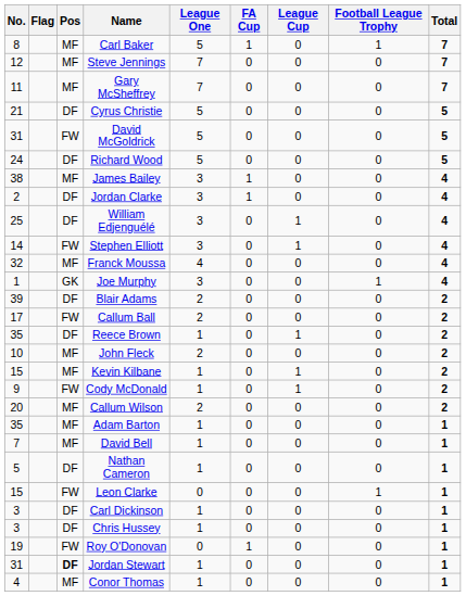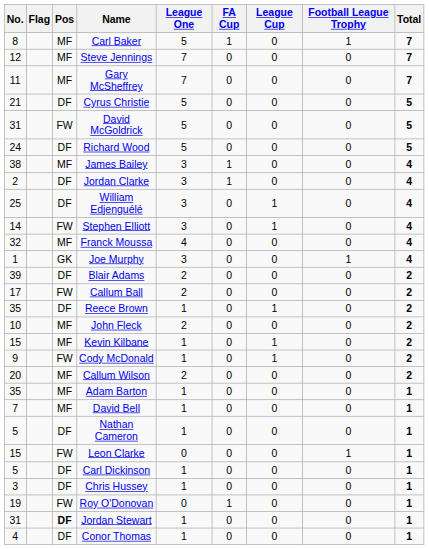 <table class="wikitable sortable" style="text-align:center; font-size:95%">
 <tr>
 <th>No.</th>
 <th>Flag</th>
 <th>Pos</th>
 <th>Name</th>
 <th><a href='#'>League One</a></th>
 <th><a href='#'>FA Cup</a></th>
 <th><a href='#'>League Cup</a></th>
 <th><a href='#'>Football League Trophy</a></th>
 <th>Total</th>
 </tr>
 <tr>
 <td>8</td>
 <td></td>
 <td>MF</td>
 <td><a href='#'>Carl Baker</a></td>
 <td>5</td>
 <td>1</td>
 <td>0</td>
 <td>1</td>
 <td><strong>7</strong></td>
 </tr>
 <tr>
 <td>12</td>
 <td></td>
 <td>MF</td>
 <td><a href='#'>Steve Jennings</a></td>
 <td>7</td>
 <td>0</td>
 <td>0</td>
 <td>0</td>
 <td><strong>7</strong></td>
 </tr>
 <tr>
 <td>11</td>
 <td></td>
 <td>MF</td>
 <td><a href='#'>Gary McSheffrey</a></td>
 <td>7</td>
 <td>0</td>
 <td>0</td>
 <td>0</td>
 <td><strong>7</strong></td>
 </tr>
 <tr>
 <td>21</td>
 <td></td>
 <td>DF</td>
 <td><a href='#'>Cyrus Christie</a></td>
 <td>5</td>
 <td>0</td>
 <td>0</td>
 <td>0</td>
 <td><strong>5</strong></td>
 </tr>
 <tr>
 <td>31</td>
 <td></td>
 <td>FW</td>
 <td><a href='#'>David McGoldrick</a></td>
 <td>5</td>
 <td>0</td>
 <td>0</td>
 <td>0</td>
 <td><strong>5</strong></td>
 </tr>
 <tr>
 <td>24</td>
 <td></td>
 <td>DF</td>
 <td><a href='#'>Richard Wood</a></td>
 <td>5</td>
 <td>0</td>
 <td>0</td>
 <td>0</td>
 <td><strong>5</strong></td>
 </tr>
 <tr>
 <td>38</td>
 <td></td>
 <td>MF</td>
 <td><a href='#'>James Bailey</a></td>
 <td>3</td>
 <td>1</td>
 <td>0</td>
 <td>0</td>
 <td><strong>4</strong></td>
 </tr>
 <tr>
 <td>2</td>
 <td></td>
 <td>DF</td>
 <td><a href='#'>Jordan Clarke</a></td>
 <td>3</td>
 <td>1</td>
 <td>0</td>
 <td>0</td>
 <td><strong>4</strong></td>
 </tr>
 <tr>
 <td>25</td>
 <td></td>
 <td>DF</td>
 <td><a href='#'>William Edjenguélé</a></td>
 <td>3</td>
 <td>0</td>
 <td>1</td>
 <td>0</td>
 <td><strong>4</strong></td>
 </tr>
 <tr>
 <td>14</td>
 <td></td>
 <td>FW</td>
 <td><a href='#'>Stephen Elliott</a></td>
 <td>3</td>
 <td>0</td>
 <td>1</td>
 <td>0</td>
 <td><strong>4</strong></td>
 </tr>
 <tr>
 <td>32</td>
 <td></td>
 <td>MF</td>
 <td><a href='#'>Franck Moussa</a></td>
 <td>4</td>
 <td>0</td>
 <td>0</td>
 <td>0</td>
 <td><strong>4</strong></td>
 </tr>
 <tr>
 <td>1</td>
 <td></td>
 <td>GK</td>
 <td><a href='#'>Joe Murphy</a></td>
 <td>3</td>
 <td>0</td>
 <td>0</td>
 <td>1</td>
 <td><strong>4</strong></td>
 </tr>
 <tr>
 <td>39</td>
 <td></td>
 <td>DF</td>
 <td><a href='#'>Blair Adams</a></td>
 <td>2</td>
 <td>0</td>
 <td>0</td>
 <td>0</td>
 <td><strong>2</strong></td>
 </tr>
 <tr>
 <td>17</td>
 <td></td>
 <td>FW</td>
 <td><a href='#'>Callum Ball</a></td>
 <td>2</td>
 <td>0</td>
 <td>0</td>
 <td>0</td>
 <td><strong>2</strong></td>
 </tr>
 <tr>
 <td>35</td>
 <td></td>
 <td>DF</td>
 <td><a href='#'>Reece Brown</a></td>
 <td>1</td>
 <td>0</td>
 <td>1</td>
 <td>0</td>
 <td><strong>2</strong></td>
 </tr>
 <tr>
 <td>10</td>
 <td></td>
 <td>MF</td>
 <td><a href='#'>John Fleck</a></td>
 <td>2</td>
 <td>0</td>
 <td>0</td>
 <td>0</td>
 <td><strong>2</strong></td>
 </tr>
 <tr>
 <td>15</td>
 <td></td>
 <td>MF</td>
 <td><a href='#'>Kevin Kilbane</a></td>
 <td>1</td>
 <td>0</td>
 <td>1</td>
 <td>0</td>
 <td><strong>2</strong></td>
 </tr>
 <tr>
 <td>9</td>
 <td></td>
 <td>FW</td>
 <td><a href='#'>Cody McDonald</a></td>
 <td>1</td>
 <td>0</td>
 <td>1</td>
 <td>0</td>
 <td><strong>2</strong></td>
 </tr>
 <tr>
 <td>20</td>
 <td></td>
 <td>MF</td>
 <td><a href='#'>Callum Wilson</a></td>
 <td>2</td>
 <td>0</td>
 <td>0</td>
 <td>0</td>
 <td><strong>2</strong></td>
 </tr>
 <tr>
 <td>35</td>
 <td></td>
 <td>MF</td>
 <td><a href='#'>Adam Barton</a></td>
 <td>1</td>
 <td>0</td>
 <td>0</td>
 <td>0</td>
 <td><strong>1</strong></td>
 </tr>
 <tr>
 <td>7</td>
 <td></td>
 <td>MF</td>
 <td><a href='#'>David Bell</a></td>
 <td>1</td>
 <td>0</td>
 <td>0</td>
 <td>0</td>
 <td><strong>1</strong></td>
 </tr>
 <tr>
 <td>5</td>
 <td></td>
 <td>DF</td>
 <td><a href='#'>Nathan Cameron</a></td>
 <td>1</td>
 <td>0</td>
 <td>0</td>
 <td>0</td>
 <td><strong>1</strong></td>
 </tr>
 <tr>
 <td>15</td>
 <td></td>
 <td>FW</td>
 <td><a href='#'>Leon Clarke</a></td>
 <td>0</td>
 <td>0</td>
 <td>0</td>
 <td>1</td>
 <td><strong>1</strong></td>
 </tr>
 <tr>
-<td>3</td>
+<td>5</td>
 <td></td>
 <td>DF</td>
 <td><a href='#'>Carl Dickinson</a></td>
 <td>1</td>
 <td>0</td>
 <td>0</td>
 <td>0</td>
 <td><strong>1</strong></td>
 </tr>
 <tr>
 <td>3</td>
 <td></td>
 <td>DF</td>
 <td><a href='#'>Chris Hussey</a></td>
 <td>1</td>
 <td>0</td>
 <td>0</td>
 <td>0</td>
 <td><strong>1</strong></td>
 </tr>
 <tr>
 <td>19</td>
 <td></td>
 <td>FW</td>
 <td><a href='#'>Roy O'Donovan</a></td>
 <td>0</td>
 <td>1</td>
 <td>0</td>
 <td>0</td>
 <td><strong>1</strong></td>
 </tr>
 <tr>
 <td>31</td>
 <td></td>
 <td><strong>DF</strong></td>
 <td><a href='#'>Jordan Stewart</a></td>
 <td>1</td>
 <td>0</td>
 <td>0</td>
 <td>0</td>
 <td><strong>1</strong></td>
 </tr>
 <tr>
 <td>4</td>
 <td></td>
-<td>MF</td>
+<td>DF</td>
 <td><a href='#'>Conor Thomas</a></td>
 <td>1</td>
 <td>0</td>
 <td>0</td>
 <td>0</td>
 <td><strong>1</strong></td>
 </tr>
 </table>
